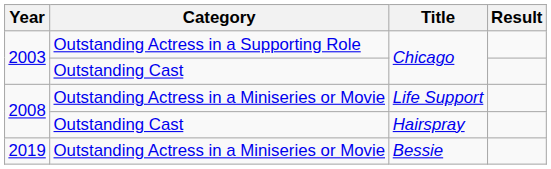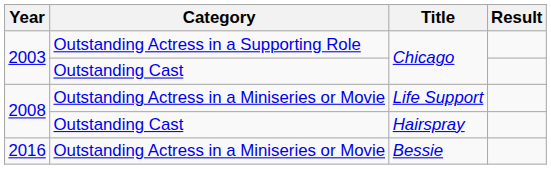 <table class="wikitable">
 <tr>
 <th>Year</th>
 <th>Category</th>
 <th>Title</th>
 <th>Result</th>
 </tr>
 <tr>
 <td rowspan="2"><a href='#'>2003</a></td>
 <td><a href='#'>Outstanding Actress in a Supporting Role</a></td>
 <td rowspan="2"><em><a href='#'>Chicago</a></em></td>
 <td></td>
 </tr>
 <tr>
 <td><a href='#'>Outstanding Cast</a></td>
 <td></td>
 </tr>
 <tr>
 <td rowspan="2"><a href='#'>2008</a></td>
 <td><a href='#'>Outstanding Actress in a Miniseries or Movie</a></td>
 <td><em><a href='#'>Life Support</a></em></td>
 <td></td>
 </tr>
 <tr>
 <td><a href='#'>Outstanding Cast</a></td>
 <td><em><a href='#'>Hairspray</a></em></td>
 <td></td>
 </tr>
 <tr>
-<td><a href='#'>2019</a></td>
+<td><a href='#'>2016</a></td>
 <td><a href='#'>Outstanding Actress in a Miniseries or Movie</a></td>
 <td><em><a href='#'>Bessie</a></em></td>
 <td></td>
 </tr>
 </table>
